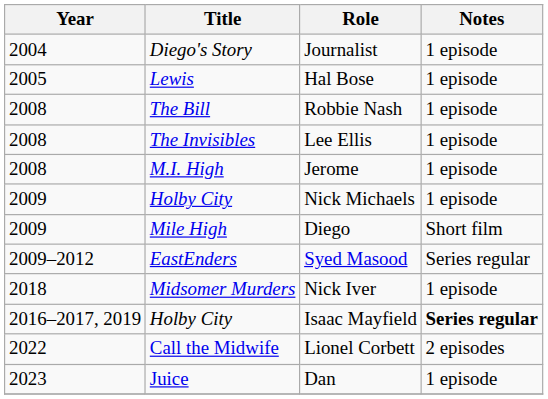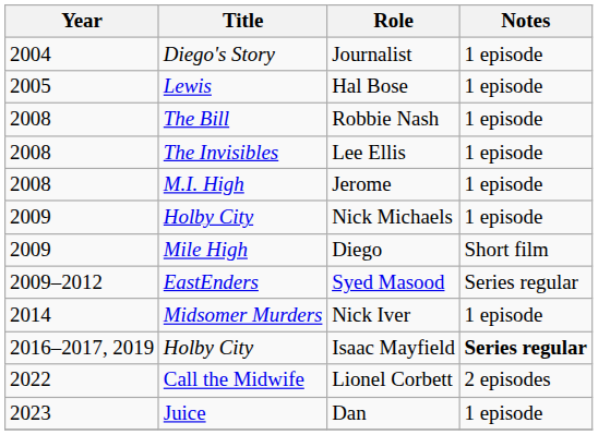 <table class="wikitable unsortable">
 <tr>
 <th>Year</th>
 <th>Title</th>
 <th>Role</th>
 <th>Notes</th>
 </tr>
 <tr>
 <td>2004</td>
 <td><em>Diego's Story</em></td>
 <td>Journalist</td>
 <td>1 episode</td>
 </tr>
 <tr>
 <td>2005</td>
 <td><em><a href='#'>Lewis</a></em></td>
 <td>Hal Bose</td>
 <td>1 episode</td>
 </tr>
 <tr>
 <td>2008</td>
 <td><em><a href='#'>The Bill</a></em></td>
 <td>Robbie Nash</td>
 <td>1 episode</td>
 </tr>
 <tr>
 <td>2008</td>
 <td><em><a href='#'>The Invisibles</a></em></td>
 <td>Lee Ellis</td>
 <td>1 episode</td>
 </tr>
 <tr>
 <td>2008</td>
 <td><em><a href='#'>M.I. High</a></em></td>
 <td>Jerome</td>
 <td>1 episode</td>
 </tr>
 <tr>
 <td>2009</td>
 <td><em><a href='#'>Holby City</a></em></td>
 <td>Nick Michaels</td>
 <td>1 episode</td>
 </tr>
 <tr>
 <td>2009</td>
 <td><em><a href='#'>Mile High</a></em></td>
 <td>Diego</td>
 <td>Short film</td>
 </tr>
 <tr>
 <td>2009–2012</td>
 <td><em><a href='#'>EastEnders</a></em></td>
 <td><a href='#'>Syed Masood</a></td>
 <td>Series regular</td>
 </tr>
 <tr>
-<td>2018</td>
+<td>2014</td>
 <td><em><a href='#'>Midsomer Murders</a></em></td>
 <td>Nick Iver</td>
 <td>1 episode</td>
 </tr>
 <tr>
 <td>2016–2017, 2019</td>
 <td><em>Holby City</td>
 <td>Isaac Mayfield</td>
 <td><strong>Series regular</strong></td>
 </tr>
 <tr>
 <td>2022</td>
 <td></em><a href='#'>Call the Midwife</a><em></td>
 <td>Lionel Corbett</td>
 <td>2 episodes</td>
 </tr>
 <tr>
 <td>2023</td>
 <td></em><a href='#'>Juice</a><em></td>
 <td>Dan</td>
 <td>1 episode</td>
 </tr>
 <tr>
 </tr>
 </table>
